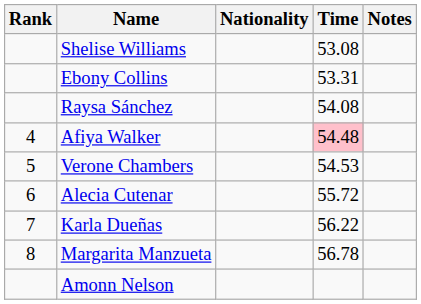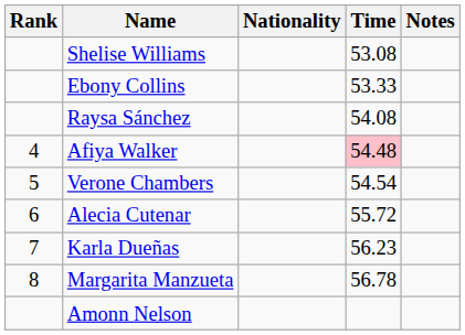 <table class="wikitable sortable" style="text-align:center">
 <tr>
 <th>Rank</th>
 <th>Name</th>
 <th>Nationality</th>
 <th>Time</th>
 <th>Notes</th>
 </tr>
 <tr>
 <td></td>
 <td align=left><a href='#'>Shelise Williams</a></td>
 <td align=left></td>
 <td>53.08</td>
 <td></td>
 </tr>
 <tr>
 <td></td>
 <td align=left><a href='#'>Ebony Collins</a></td>
 <td align=left></td>
-<td>53.31</td>
+<td>53.33</td>
 <td></td>
 </tr>
 <tr>
 <td></td>
 <td align=left><a href='#'>Raysa Sánchez</a></td>
 <td align=left></td>
 <td>54.08</td>
 <td></td>
 </tr>
 <tr>
 <td>4</td>
 <td align=left><a href='#'>Afiya Walker</a></td>
 <td align=left></td>
 <td style="background: pink;">54.48</td>
 <td></td>
 </tr>
 <tr>
 <td>5</td>
 <td align=left><a href='#'>Verone Chambers</a></td>
 <td align=left></td>
-<td>54.53</td>
+<td>54.54</td>
 <td></td>
 </tr>
 <tr>
 <td>6</td>
 <td align=left><a href='#'>Alecia Cutenar</a></td>
 <td align=left></td>
 <td>55.72</td>
 <td></td>
 </tr>
 <tr>
 <td>7</td>
 <td align=left><a href='#'>Karla Dueñas</a></td>
 <td align=left></td>
-<td>56.22</td>
+<td>56.23</td>
 <td></td>
 </tr>
 <tr>
 <td>8</td>
 <td align=left><a href='#'>Margarita Manzueta</a></td>
 <td align=left></td>
 <td>56.78</td>
 <td></td>
 </tr>
 <tr>
 <td></td>
 <td align=left><a href='#'>Amonn Nelson</a></td>
 <td align=left></td>
 <td></td>
 <td></td>
 </tr>
 </table>
